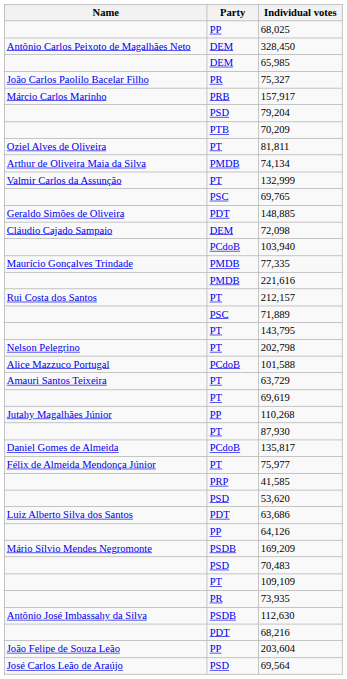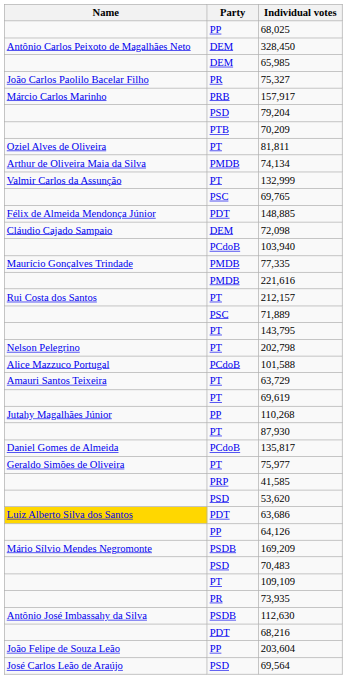 <table class="wikitable sortable">
 <tr>
 <th style="width:300px;">Name</th>
 <th style="width:70px;">Party</th>
 <th style="width:120px;">Individual votes</th>
 </tr>
 <tr>
 <td></td>
 <td><a href='#'>PP</a></td>
 <td>68,025</td>
 </tr>
 <tr>
 <td><a href='#'>Antônio Carlos Peixoto de Magalhães Neto</a></td>
 <td><a href='#'>DEM</a></td>
 <td>328,450</td>
 </tr>
 <tr>
 <td></td>
 <td><a href='#'>DEM</a></td>
 <td>65,985</td>
 </tr>
 <tr>
 <td><a href='#'>João Carlos Paolilo Bacelar Filho</a></td>
 <td><a href='#'>PR</a></td>
 <td>75,327</td>
 </tr>
 <tr>
 <td><a href='#'>Márcio Carlos Marinho</a></td>
 <td><a href='#'>PRB</a></td>
 <td>157,917</td>
 </tr>
 <tr>
 <td></td>
 <td><a href='#'>PSD</a></td>
 <td>79,204</td>
 </tr>
 <tr>
 <td></td>
 <td><a href='#'>PTB</a></td>
 <td>70,209</td>
 </tr>
 <tr>
 <td><a href='#'>Oziel Alves de Oliveira</a></td>
 <td><a href='#'>PT</a></td>
 <td>81,811</td>
 </tr>
 <tr>
 <td><a href='#'>Arthur de Oliveira Maia da Silva</a></td>
 <td><a href='#'>PMDB</a></td>
 <td>74,134</td>
 </tr>
 <tr>
 <td><a href='#'>Valmir Carlos da Assunção</a></td>
 <td><a href='#'>PT</a></td>
 <td>132,999</td>
 </tr>
 <tr>
 <td></td>
 <td><a href='#'>PSC</a></td>
 <td>69,765</td>
 </tr>
 <tr>
-<td><a href='#'>Geraldo Simões de Oliveira</a></td>
+<td><a href='#'>Félix de Almeida Mendonça Júnior</a></td>
 <td><a href='#'>PDT</a></td>
 <td>148,885</td>
 </tr>
 <tr>
 <td><a href='#'>Cláudio Cajado Sampaio</a></td>
 <td><a href='#'>DEM</a></td>
 <td>72,098</td>
 </tr>
 <tr>
 <td></td>
 <td><a href='#'>PCdoB</a></td>
 <td>103,940</td>
 </tr>
 <tr>
 <td><a href='#'>Maurício Gonçalves Trindade</a></td>
 <td><a href='#'>PMDB</a></td>
 <td>77,335</td>
 </tr>
 <tr>
 <td></td>
 <td><a href='#'>PMDB</a></td>
 <td>221,616</td>
 </tr>
 <tr>
 <td><a href='#'>Rui Costa dos Santos</a></td>
 <td><a href='#'>PT</a></td>
 <td>212,157</td>
 </tr>
 <tr>
 <td></td>
 <td><a href='#'>PSC</a></td>
 <td>71,889</td>
 </tr>
 <tr>
 <td></td>
 <td><a href='#'>PT</a></td>
 <td>143,795</td>
 </tr>
 <tr>
 <td><a href='#'>Nelson Pelegrino</a></td>
 <td><a href='#'>PT</a></td>
 <td>202,798</td>
 </tr>
 <tr>
 <td><a href='#'>Alice Mazzuco Portugal</a></td>
 <td><a href='#'>PCdoB</a></td>
 <td>101,588</td>
 </tr>
 <tr>
 <td><a href='#'>Amauri Santos Teixeira</a></td>
 <td><a href='#'>PT</a></td>
 <td>63,729</td>
 </tr>
 <tr>
 <td></td>
 <td><a href='#'>PT</a></td>
 <td>69,619</td>
 </tr>
 <tr>
 <td><a href='#'>Jutahy Magalhães Júnior</a></td>
 <td><a href='#'>PP</a></td>
 <td>110,268</td>
 </tr>
 <tr>
 <td></td>
 <td><a href='#'>PT</a></td>
 <td>87,930</td>
 </tr>
 <tr>
 <td><a href='#'>Daniel Gomes de Almeida</a></td>
 <td><a href='#'>PCdoB</a></td>
 <td>135,817</td>
 </tr>
 <tr>
-<td><a href='#'>Félix de Almeida Mendonça Júnior</a></td>
+<td><a href='#'>Geraldo Simões de Oliveira</a></td>
 <td><a href='#'>PT</a></td>
 <td>75,977</td>
 </tr>
 <tr>
 <td></td>
 <td><a href='#'>PRP</a></td>
 <td>41,585</td>
 </tr>
 <tr>
 <td></td>
 <td><a href='#'>PSD</a></td>
 <td>53,620</td>
 </tr>
 <tr>
-<td><a href='#'>Luiz Alberto Silva dos Santos</a></td>
+<td style="background: gold;"><a href='#'>Luiz Alberto Silva dos Santos</a></td>
 <td><a href='#'>PDT</a></td>
 <td>63,686</td>
 </tr>
 <tr>
 <td></td>
 <td><a href='#'>PP</a></td>
 <td>64,126</td>
 </tr>
 <tr>
 <td><a href='#'>Mário Sílvio Mendes Negromonte</a></td>
 <td><a href='#'>PSDB</a></td>
 <td>169,209</td>
 </tr>
 <tr>
 <td></td>
 <td><a href='#'>PSD</a></td>
 <td>70,483</td>
 </tr>
 <tr>
 <td></td>
 <td><a href='#'>PT</a></td>
 <td>109,109</td>
 </tr>
 <tr>
 <td></td>
 <td><a href='#'>PR</a></td>
 <td>73,935</td>
 </tr>
 <tr>
 <td><a href='#'>Antônio José Imbassahy da Silva</a></td>
 <td><a href='#'>PSDB</a></td>
 <td>112,630</td>
 </tr>
 <tr>
 <td></td>
 <td><a href='#'>PDT</a></td>
 <td>68,216</td>
 </tr>
 <tr>
 <td><a href='#'>João Felipe de Souza Leão</a></td>
 <td><a href='#'>PP</a></td>
 <td>203,604</td>
 </tr>
 <tr>
 <td><a href='#'>José Carlos Leão de Araújo</a></td>
 <td><a href='#'>PSD</a></td>
 <td>69,564</td>
 </tr>
 </table>
